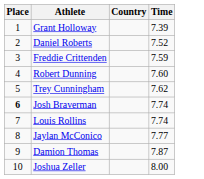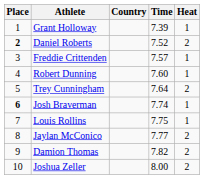 <table class="wikitable">
 <tr>
 <th>Place</th>
 <th>Athlete</th>
 <th>Country</th>
 <th>Time</th>
+<th>Heat</th>
 </tr>
 <tr>
 <td align=center>1</td>
 <td><a href='#'>Grant Holloway</a></td>
 <td></td>
 <td>7.39</td>
+<td align=center>1</td>
 </tr>
 <tr>
-<td align=center>2</td>
+<td align=center><strong>2</strong></td>
 <td><a href='#'>Daniel Roberts</a></td>
 <td></td>
 <td>7.52</td>
+<td align=center>2</td>
 </tr>
 <tr>
 <td align=center>3</td>
 <td><a href='#'>Freddie Crittenden</a></td>
 <td></td>
-<td>7.59</td>
+<td>7.57</td>
+<td align=center>1</td>
 </tr>
 <tr>
 <td align=center>4</td>
 <td><a href='#'>Robert Dunning</a></td>
 <td></td>
 <td>7.60</td>
+<td align=center>1</td>
 </tr>
 <tr>
 <td align=center>5</td>
 <td><a href='#'>Trey Cunningham</a></td>
 <td></td>
-<td>7.62</td>
+<td>7.64</td>
+<td align=center>2</td>
 </tr>
 <tr>
 <td align=center><strong>6</strong></td>
 <td><a href='#'>Josh Braverman</a></td>
 <td></td>
 <td>7.74</td>
+<td align=center>1</td>
 </tr>
 <tr>
 <td align=center>7</td>
 <td><a href='#'>Louis Rollins</a></td>
 <td></td>
-<td>7.74</td>
+<td>7.75</td>
+<td align=center>1</td>
 </tr>
 <tr>
 <td align=center>8</td>
 <td><a href='#'>Jaylan McConico</a></td>
 <td></td>
 <td>7.77</td>
+<td align=center>2</td>
 </tr>
 <tr>
 <td align=center>9</td>
 <td><a href='#'>Damion Thomas</a></td>
 <td></td>
-<td>7.87</td>
+<td>7.82</td>
+<td align=center>2</td>
 </tr>
 <tr>
 <td align=center>10</td>
 <td><a href='#'>Joshua Zeller</a></td>
 <td></td>
 <td>8.00</td>
+<td align=center>2</td>
 </tr>
 </table>
